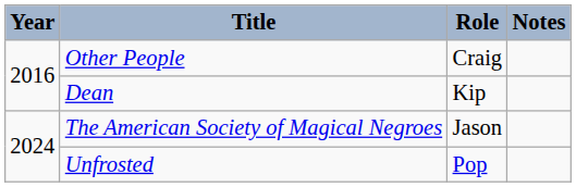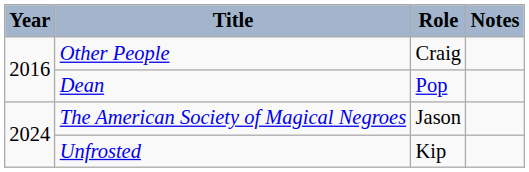 <table class="wikitable">
 <tr>
 <th style="background-color: #A2B5CD;">Year</th>
 <th style="background-color: #A2B5CD;">Title</th>
 <th style="background-color: #A2B5CD;">Role</th>
 <th style="background-color: #A2B5CD;">Notes</th>
 </tr>
 <tr>
 <td rowspan="2">2016</td>
 <td><em><a href='#'>Other People</a></em></td>
 <td>Craig</td>
 <td></td>
 </tr>
 <tr>
 <td><em><a href='#'>Dean</a></em></td>
-<td>Kip</td>
+<td><a href='#'>Pop</a></td>
 <td></td>
 </tr>
 <tr>
 <td rowspan="2">2024</td>
 <td><em><a href='#'>The American Society of Magical Negroes</a></em></td>
 <td>Jason</td>
 <td></td>
 </tr>
 <tr>
 <td><em><a href='#'>Unfrosted</a></em></td>
-<td><a href='#'>Pop</a></td>
+<td>Kip</td>
 <td></td>
 </tr>
 </table>
